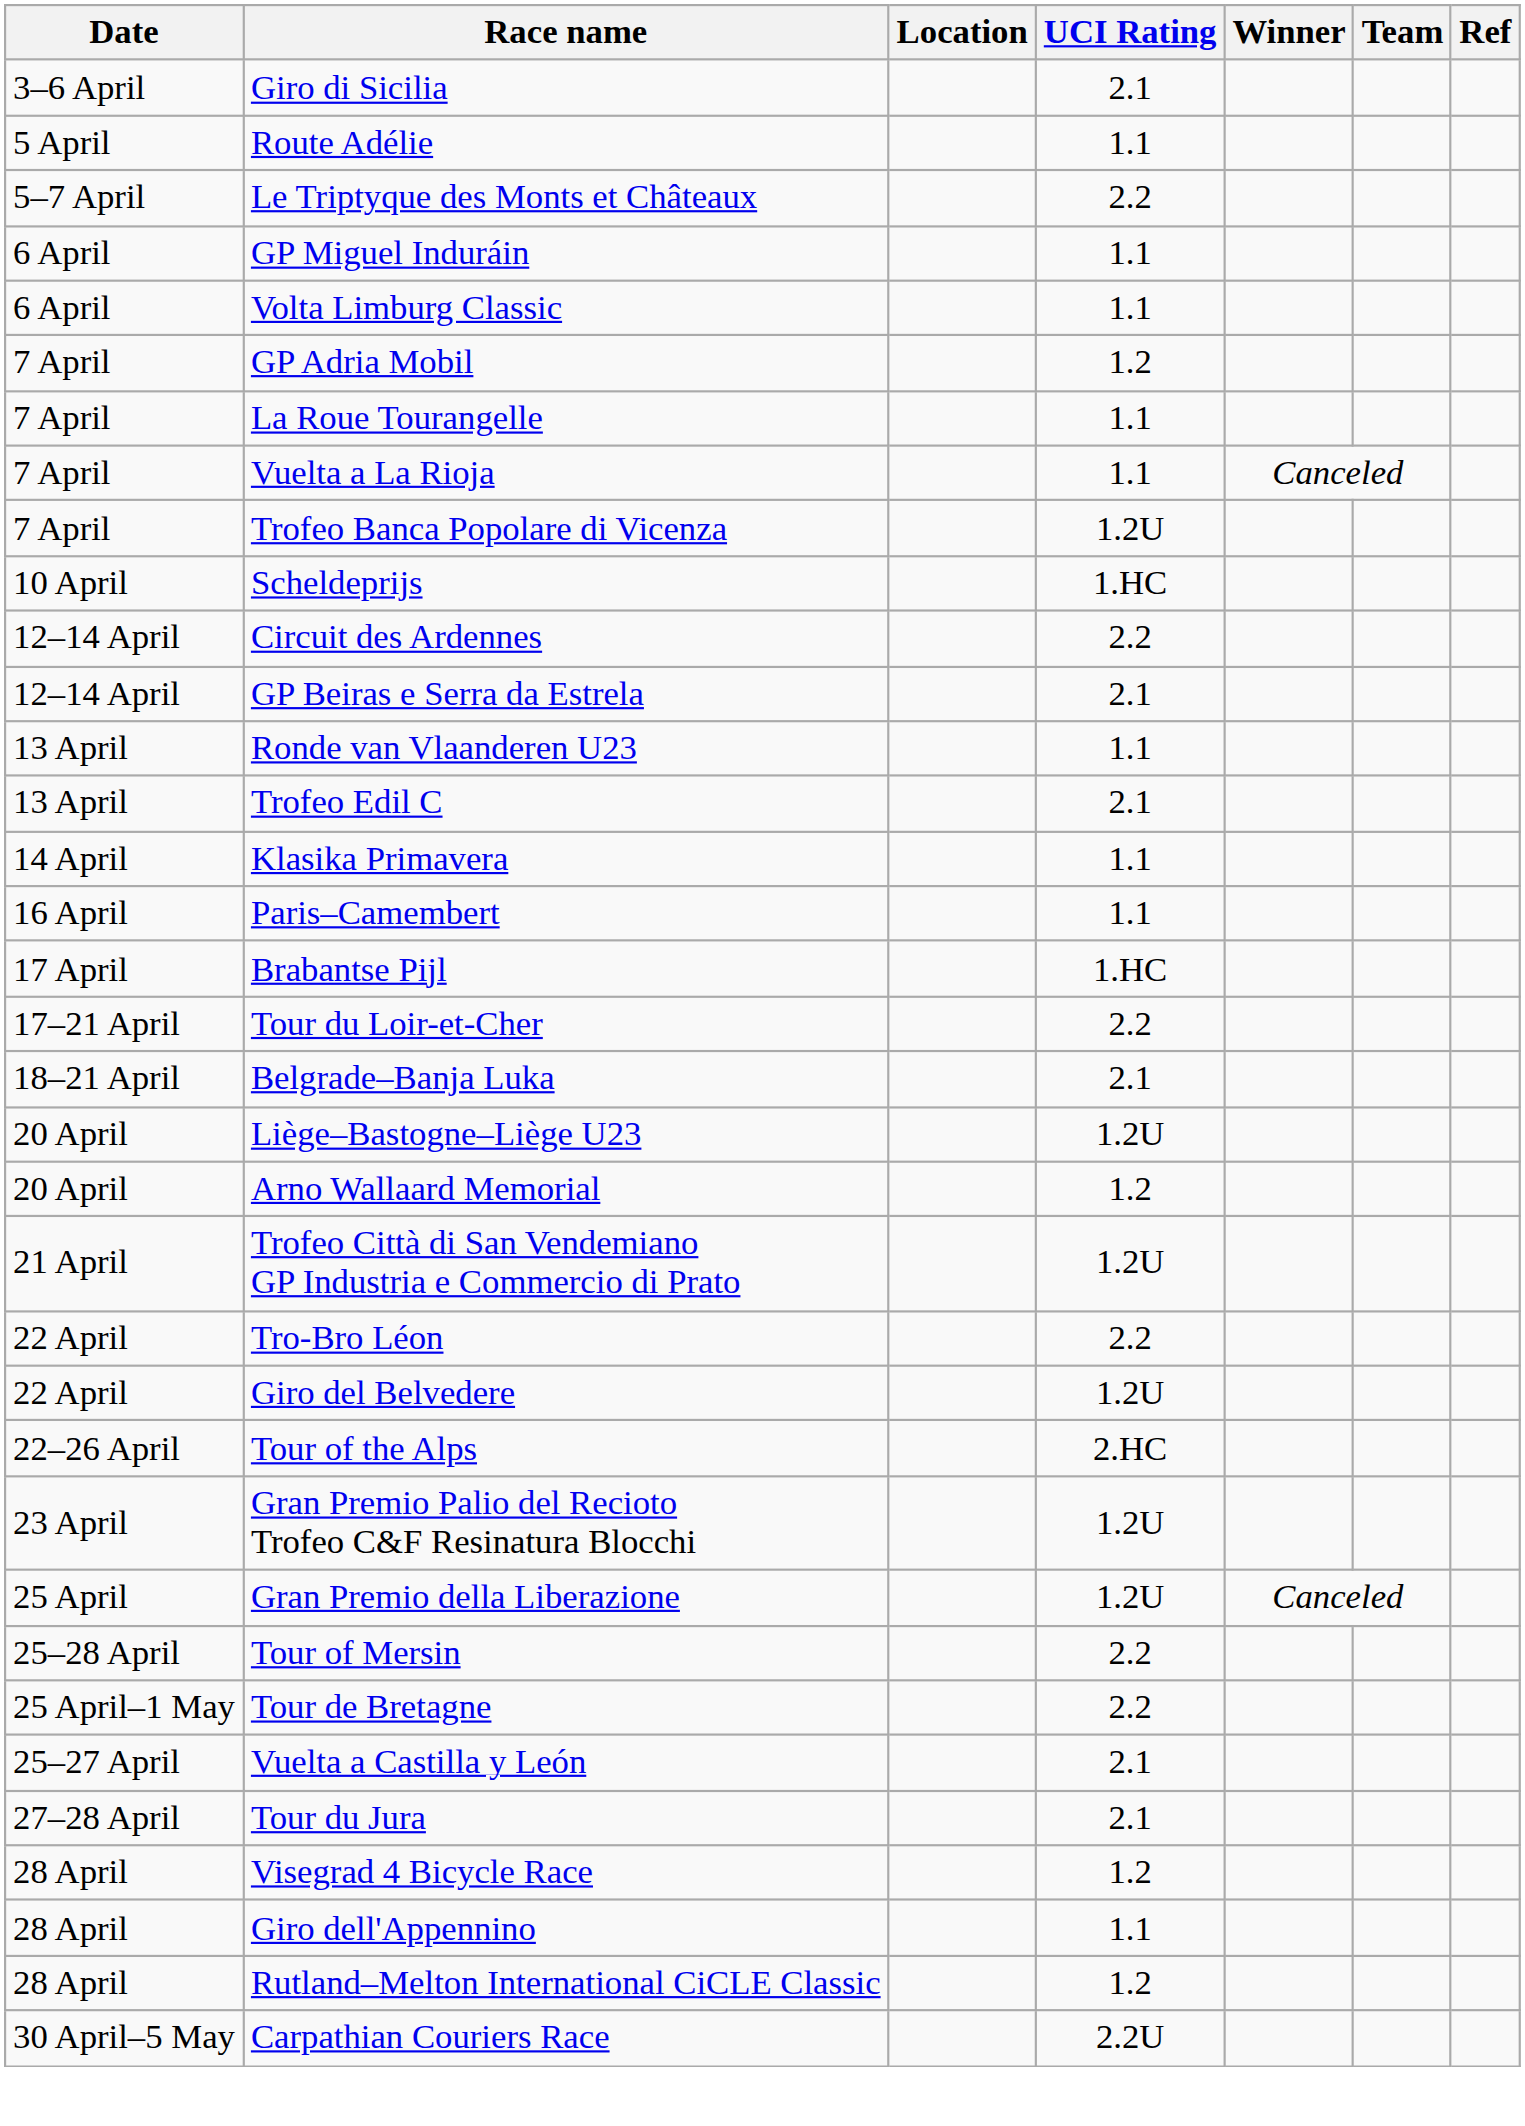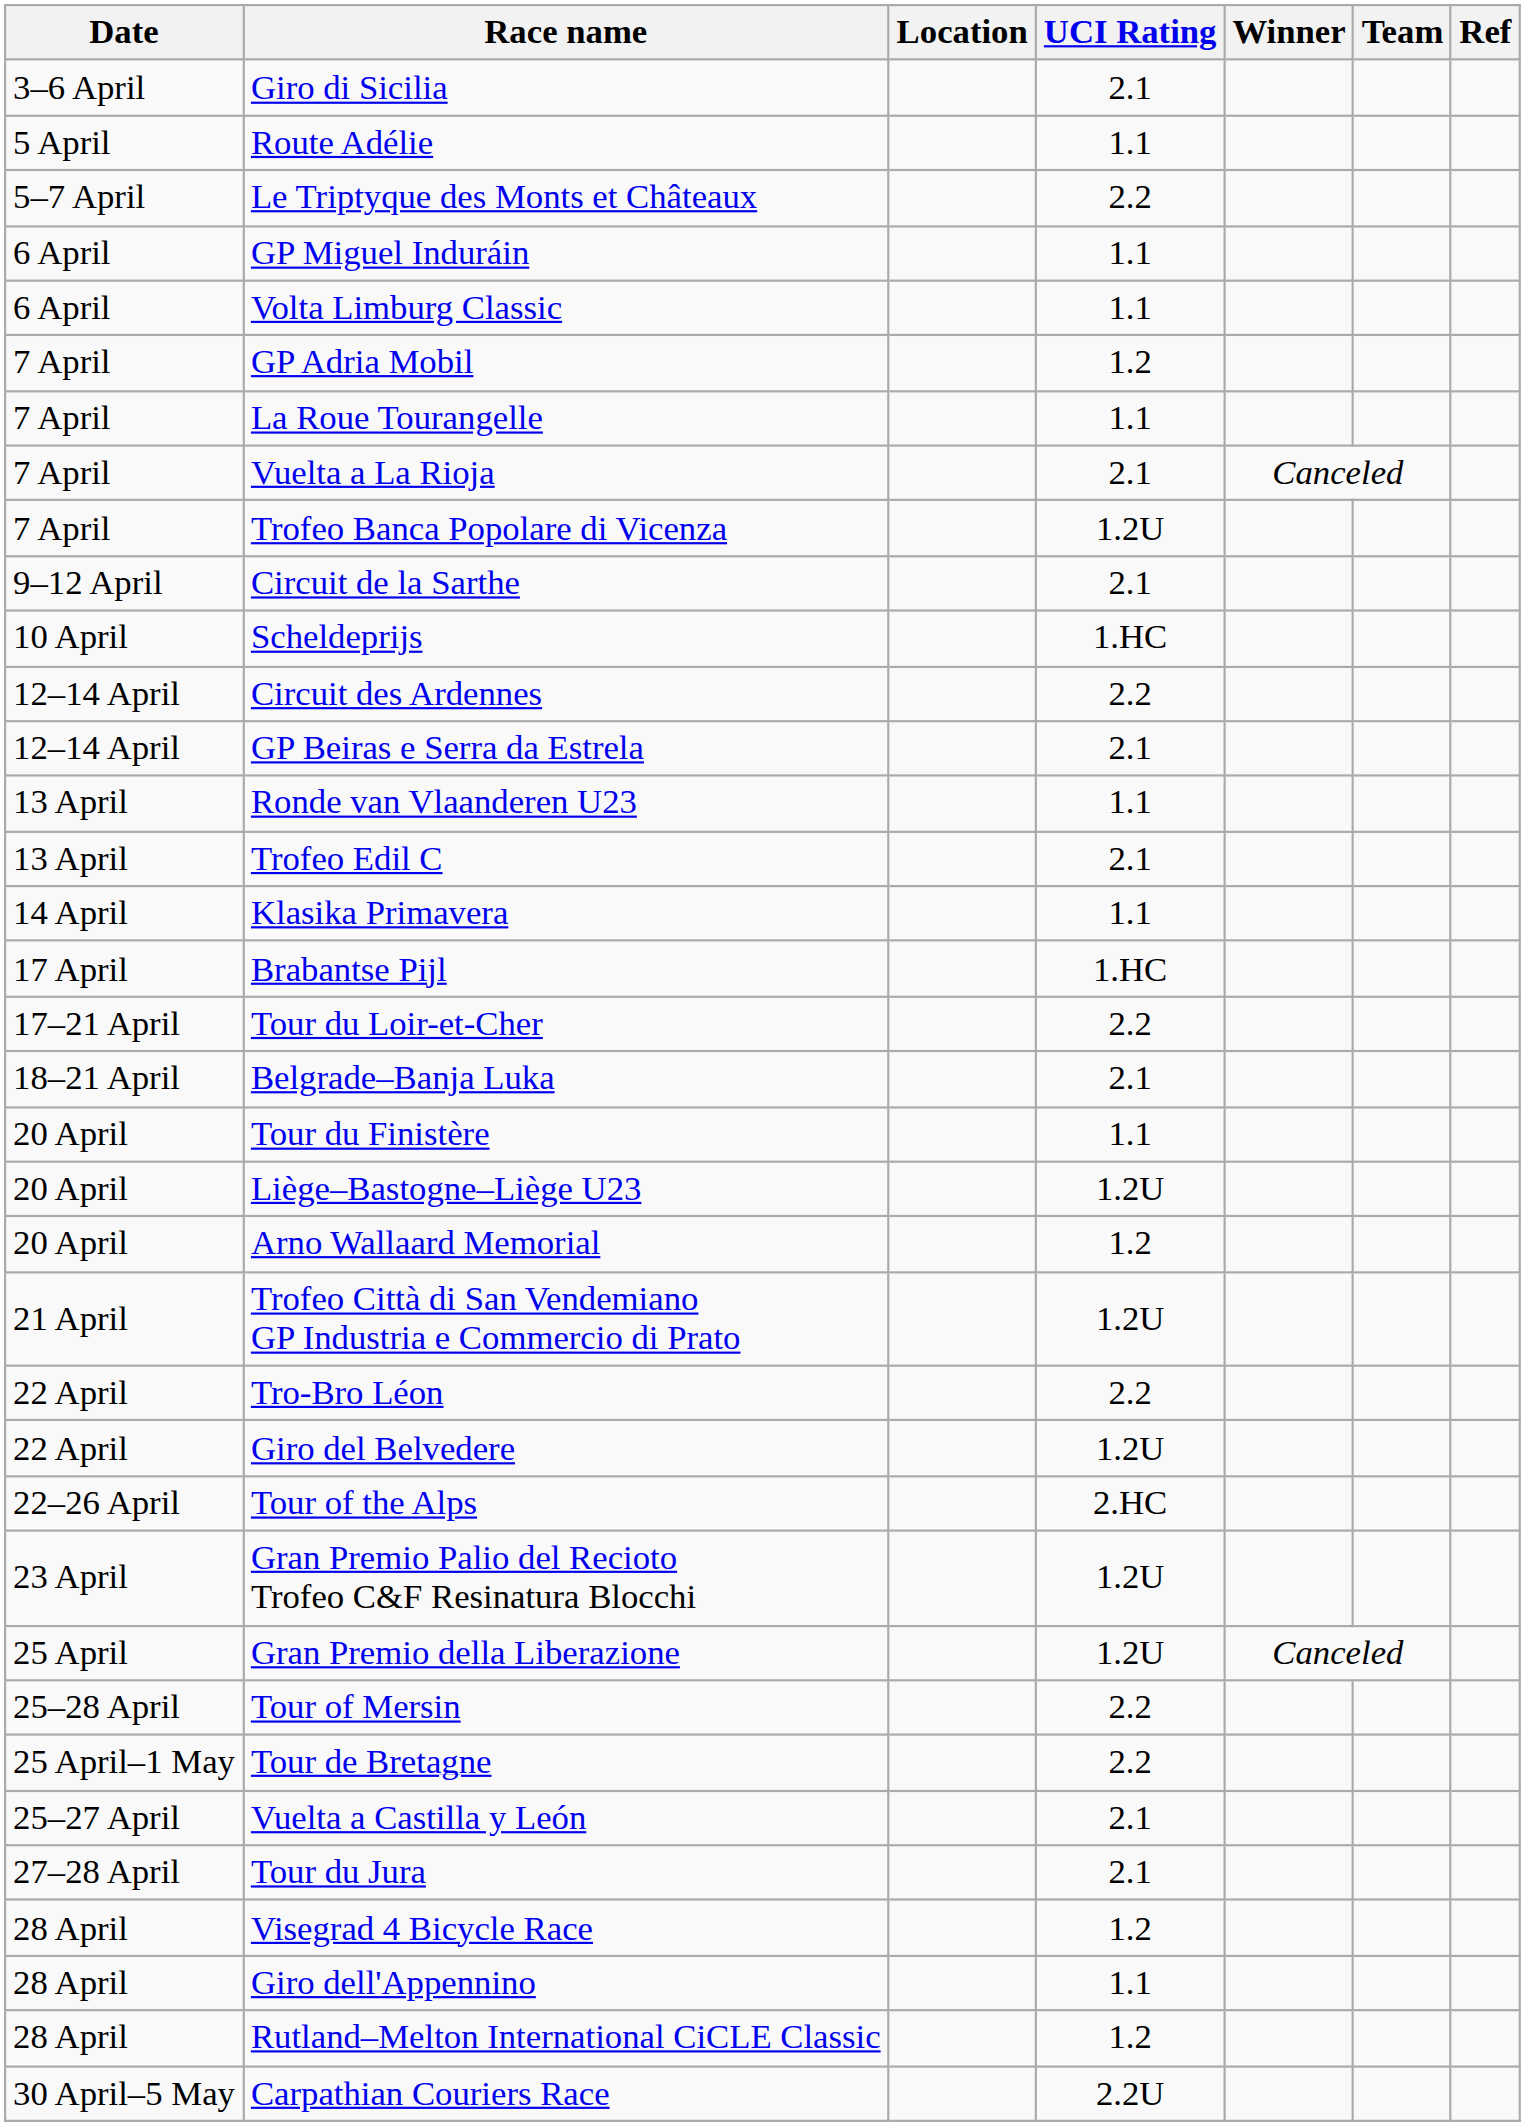 <table class="wikitable sortable">
 <tr>
 <th>Date</th>
 <th>Race name</th>
 <th>Location</th>
 <th><a href='#'>UCI Rating</a></th>
 <th>Winner</th>
 <th>Team</th>
 <th>Ref</th>
 </tr>
 <tr>
 <td>3–6 April</td>
 <td><a href='#'>Giro di Sicilia</a></td>
 <td></td>
 <td align=center>2.1</td>
 <td></td>
 <td></td>
 <td align=center></td>
 </tr>
 <tr>
 <td>5 April</td>
 <td><a href='#'>Route Adélie</a></td>
 <td></td>
 <td align=center>1.1</td>
 <td></td>
 <td></td>
 <td align=center></td>
 </tr>
 <tr>
 <td>5–7 April</td>
 <td><a href='#'>Le Triptyque des Monts et Châteaux</a></td>
 <td></td>
 <td align=center>2.2</td>
 <td></td>
 <td></td>
 <td align=center></td>
 </tr>
 <tr>
 <td>6 April</td>
 <td><a href='#'>GP Miguel Induráin</a></td>
 <td></td>
 <td align=center>1.1</td>
 <td></td>
 <td></td>
 <td align=center></td>
 </tr>
 <tr>
 <td>6 April</td>
 <td><a href='#'>Volta Limburg Classic</a></td>
 <td></td>
 <td align=center>1.1</td>
 <td></td>
 <td></td>
 <td align=center></td>
 </tr>
 <tr>
 <td>7 April</td>
 <td><a href='#'>GP Adria Mobil</a></td>
 <td></td>
 <td align=center>1.2</td>
 <td></td>
 <td></td>
 <td align=center></td>
 </tr>
 <tr>
 <td>7 April</td>
 <td><a href='#'>La Roue Tourangelle</a></td>
 <td></td>
 <td align=center>1.1</td>
 <td></td>
 <td></td>
 <td align=center></td>
 </tr>
 <tr>
 <td>7 April</td>
 <td><a href='#'>Vuelta a La Rioja</a></td>
 <td></td>
-<td align=center>1.1</td>
+<td align=center>2.1</td>
 <td colspan=2 align=center><em>Canceled</em></td>
 <td align=center></td>
 </tr>
 <tr>
 <td>7 April</td>
 <td><a href='#'>Trofeo Banca Popolare di Vicenza</a></td>
 <td></td>
 <td align=center>1.2U</td>
+<td></td>
+<td></td>
+<td align=center></td>
+</tr>
+<tr>
+<td>9–12 April</td>
+<td><a href='#'>Circuit de la Sarthe</a></td>
+<td></td>
+<td align=center>2.1</td>
 <td></td>
 <td></td>
 <td align=center></td>
 </tr>
 <tr>
 <td>10 April</td>
 <td><a href='#'>Scheldeprijs</a></td>
 <td></td>
 <td align=center>1.HC</td>
 <td></td>
 <td></td>
 <td align=center></td>
 </tr>
 <tr>
 <td>12–14 April</td>
 <td><a href='#'>Circuit des Ardennes</a></td>
 <td></td>
 <td align=center>2.2</td>
 <td></td>
 <td></td>
 <td align=center></td>
 </tr>
 <tr>
 <td>12–14 April</td>
 <td><a href='#'>GP Beiras e Serra da Estrela</a></td>
 <td></td>
 <td align=center>2.1</td>
 <td></td>
 <td></td>
 <td align=center></td>
 </tr>
 <tr>
 <td>13 April</td>
 <td><a href='#'>Ronde van Vlaanderen U23</a></td>
 <td></td>
 <td align=center>1.1</td>
 <td></td>
 <td></td>
 <td align=center></td>
 </tr>
 <tr>
 <td>13 April</td>
 <td><a href='#'>Trofeo Edil C</a></td>
 <td></td>
 <td align=center>2.1</td>
 <td></td>
 <td></td>
 <td align=center></td>
 </tr>
 <tr>
 <td>14 April</td>
 <td><a href='#'>Klasika Primavera</a></td>
 <td></td>
 <td align=center>1.1</td>
 <td></td>
 <td></td>
 <td align=center></td>
 </tr>
 <tr>
-<td>16 April</td>
-<td><a href='#'>Paris–Camembert</a></td>
-<td></td>
-<td align=center>1.1</td>
-<td></td>
-<td></td>
-<td align=center></td>
-</tr>
-<tr>
 <td>17 April</td>
 <td><a href='#'>Brabantse Pijl</a></td>
 <td></td>
 <td align=center>1.HC</td>
 <td></td>
 <td></td>
 <td align=center></td>
 </tr>
 <tr>
 <td>17–21 April</td>
 <td><a href='#'>Tour du Loir-et-Cher</a></td>
 <td></td>
 <td align=center>2.2</td>
 <td></td>
 <td></td>
 <td align=center></td>
 </tr>
 <tr>
 <td>18–21 April</td>
 <td><a href='#'>Belgrade–Banja Luka</a></td>
 <td><br></td>
 <td align=center>2.1</td>
+<td></td>
+<td></td>
+<td align=center></td>
+</tr>
+<tr>
+<td>20 April</td>
+<td><a href='#'>Tour du Finistère</a></td>
+<td></td>
+<td align=center>1.1</td>
 <td></td>
 <td></td>
 <td align=center></td>
 </tr>
 <tr>
 <td>20 April</td>
 <td><a href='#'>Liège–Bastogne–Liège U23</a></td>
 <td></td>
 <td align=center>1.2U</td>
 <td></td>
 <td></td>
 <td align=center></td>
 </tr>
 <tr>
 <td>20 April</td>
 <td><a href='#'>Arno Wallaard Memorial</a></td>
 <td></td>
 <td align=center>1.2</td>
 <td></td>
 <td></td>
 <td align=center></td>
 </tr>
 <tr>
 <td>21 April</td>
 <td><a href='#'>Trofeo Città di San Vendemiano</a><br><a href='#'>GP Industria e Commercio di Prato</a></td>
 <td></td>
 <td align=center>1.2U</td>
 <td></td>
 <td></td>
 <td align=center></td>
 </tr>
 <tr>
 <td>22 April</td>
 <td><a href='#'>Tro-Bro Léon</a></td>
 <td></td>
 <td align=center>2.2</td>
 <td></td>
 <td></td>
 <td align=center></td>
 </tr>
 <tr>
 <td>22 April</td>
 <td><a href='#'>Giro del Belvedere</a></td>
 <td></td>
 <td align=center>1.2U</td>
 <td></td>
 <td></td>
 <td align=center></td>
 </tr>
 <tr>
 <td>22–26 April</td>
 <td><a href='#'>Tour of the Alps</a></td>
 <td></td>
 <td align=center>2.HC</td>
 <td></td>
 <td></td>
 <td align=center></td>
 </tr>
 <tr>
 <td>23 April</td>
 <td><a href='#'>Gran Premio Palio del Recioto</a><br>Trofeo C&F Resinatura Blocchi</td>
 <td></td>
 <td align=center>1.2U</td>
 <td></td>
 <td></td>
 <td align=center></td>
 </tr>
 <tr>
 <td>25 April</td>
 <td><a href='#'>Gran Premio della Liberazione</a></td>
 <td></td>
 <td align=center>1.2U</td>
 <td colspan=2 align=center><em>Canceled</em></td>
 <td align=center></td>
 </tr>
 <tr>
 <td>25–28 April</td>
 <td><a href='#'>Tour of Mersin</a></td>
 <td></td>
 <td align=center>2.2</td>
 <td></td>
 <td></td>
 <td align=center></td>
 </tr>
 <tr>
 <td>25 April–1 May</td>
 <td><a href='#'>Tour de Bretagne</a></td>
 <td></td>
 <td align=center>2.2</td>
 <td></td>
 <td></td>
 <td align=center></td>
 </tr>
 <tr>
 <td>25–27 April</td>
 <td><a href='#'>Vuelta a Castilla y León</a></td>
 <td></td>
 <td align=center>2.1</td>
 <td></td>
 <td></td>
 <td align=center></td>
 </tr>
 <tr>
 <td>27–28 April</td>
 <td><a href='#'>Tour du Jura</a></td>
 <td></td>
 <td align=center>2.1</td>
 <td></td>
 <td></td>
 <td align=center></td>
 </tr>
 <tr>
 <td>28 April</td>
 <td><a href='#'>Visegrad 4 Bicycle Race</a></td>
 <td></td>
 <td align=center>1.2</td>
 <td></td>
 <td></td>
 <td align=center></td>
 </tr>
 <tr>
 <td>28 April</td>
 <td><a href='#'>Giro dell'Appennino</a></td>
 <td></td>
 <td align=center>1.1</td>
 <td></td>
 <td></td>
 <td align=center></td>
 </tr>
 <tr>
 <td>28 April</td>
 <td><a href='#'>Rutland–Melton International CiCLE Classic</a></td>
 <td></td>
 <td align=center>1.2</td>
 <td></td>
 <td></td>
 <td align=center></td>
 </tr>
 <tr>
 <td>30 April–5 May</td>
 <td><a href='#'>Carpathian Couriers Race</a></td>
 <td></td>
 <td align=center>2.2U</td>
 <td></td>
 <td></td>
 <td align=center></td>
 </tr>
 </table>
